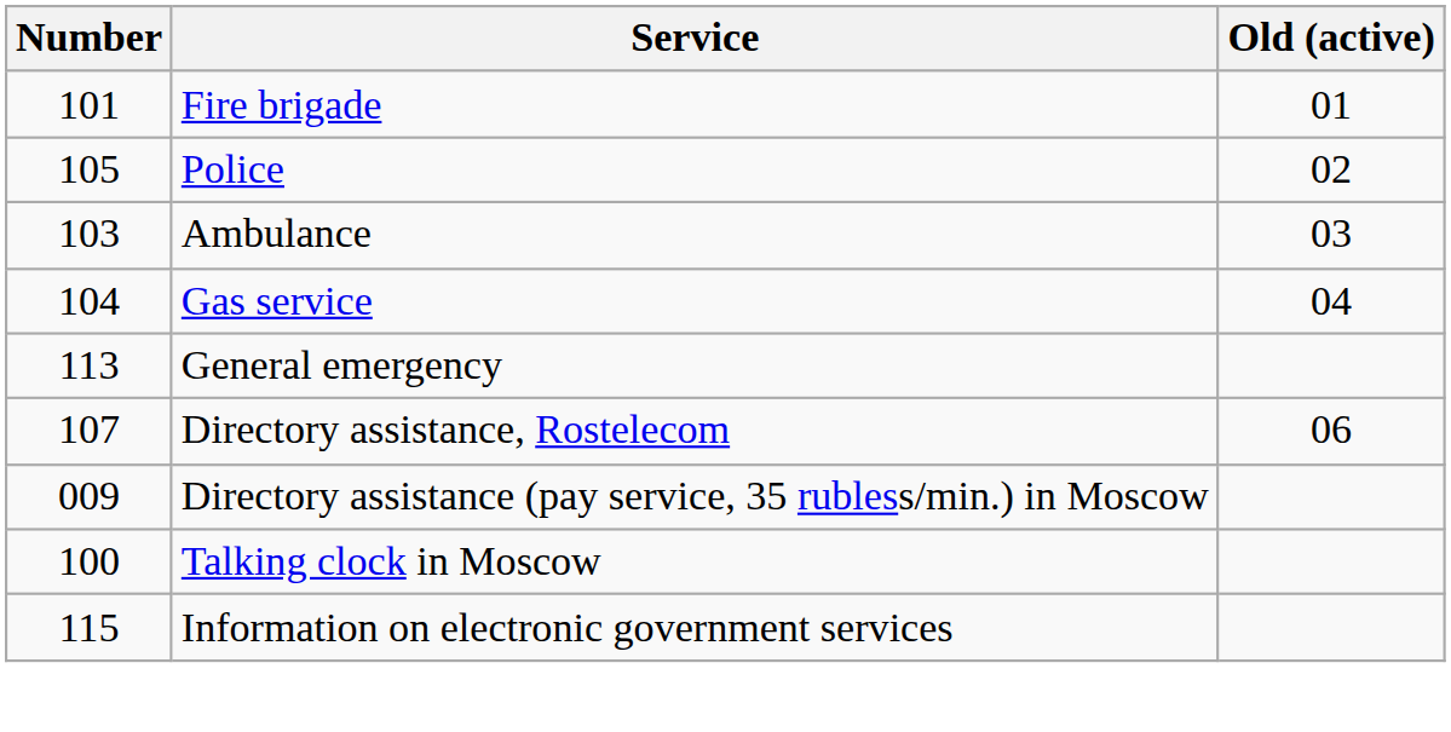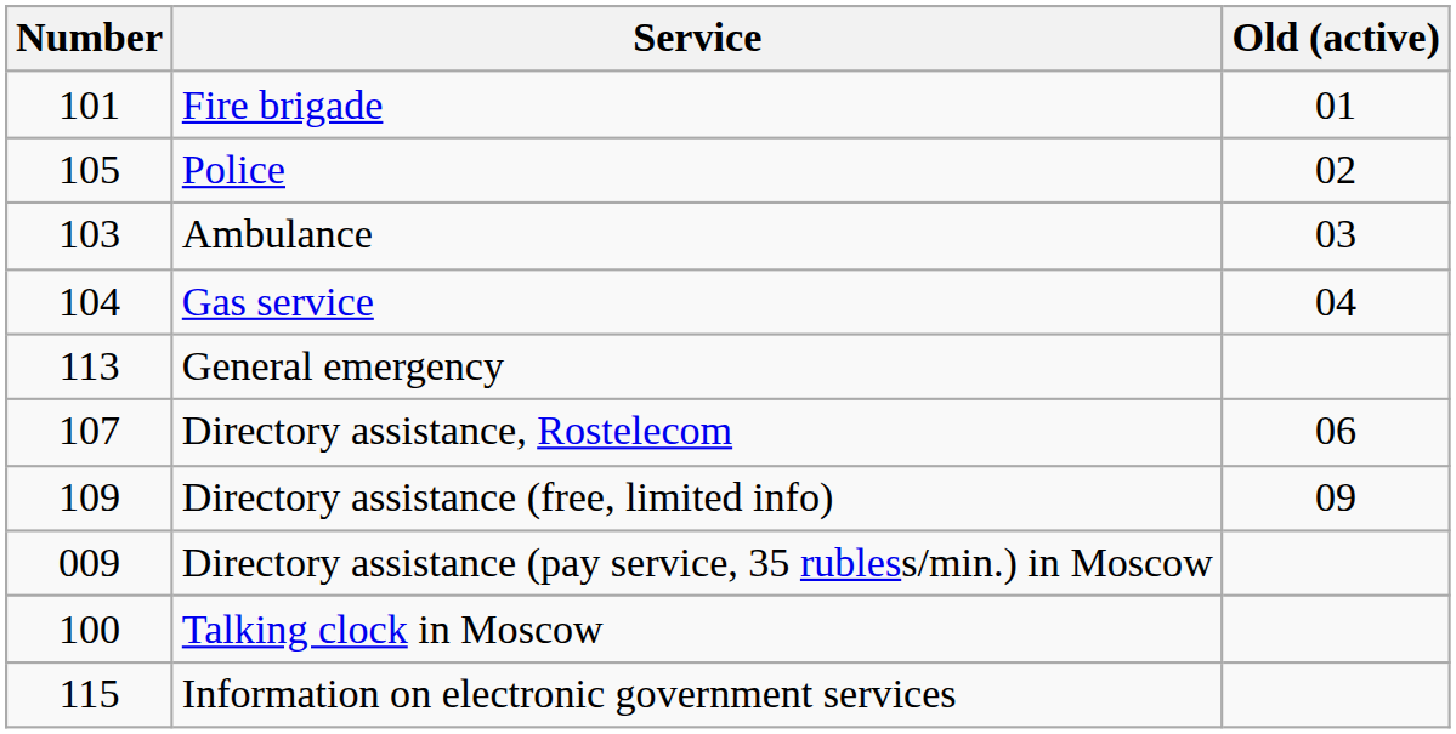 <table class="wikitable">
 <tr>
 <th>Number</th>
 <th>Service</th>
 <th>Old (active)</th>
 </tr>
 <tr>
 <td align="center">101</td>
 <td><a href='#'>Fire brigade</a></td>
 <td align="center">01</td>
 </tr>
 <tr>
 <td align="center">105</td>
 <td><a href='#'>Police</a></td>
 <td align="center">02</td>
 </tr>
 <tr>
 <td align="center">103</td>
 <td>Ambulance</td>
 <td align="center">03</td>
 </tr>
 <tr>
 <td align="center">104</td>
 <td><a href='#'>Gas service</a></td>
 <td align="center">04</td>
 </tr>
 <tr>
 <td align="center">113</td>
 <td>General emergency</td>
 <td></td>
 </tr>
 <tr>
 <td align="center">107</td>
 <td>Directory assistance, <a href='#'>Rostelecom</a></td>
 <td align="center">06</td>
 </tr>
 <tr>
+<td align="center">109</td>
+<td>Directory assistance (free, limited info)</td>
+<td align="center">09</td>
+</tr>
+<tr>
 <td align="center">009</td>
 <td>Directory assistance (pay service, 35 <a href='#'>rubles</a>s/min.) in Moscow</td>
 <td></td>
 </tr>
 <tr>
 <td align="center">100</td>
 <td><a href='#'>Talking clock</a> in Moscow</td>
 <td></td>
 </tr>
 <tr>
 <td align="center">115</td>
 <td>Information on electronic government services</td>
 <td></td>
 </tr>
 </table>
